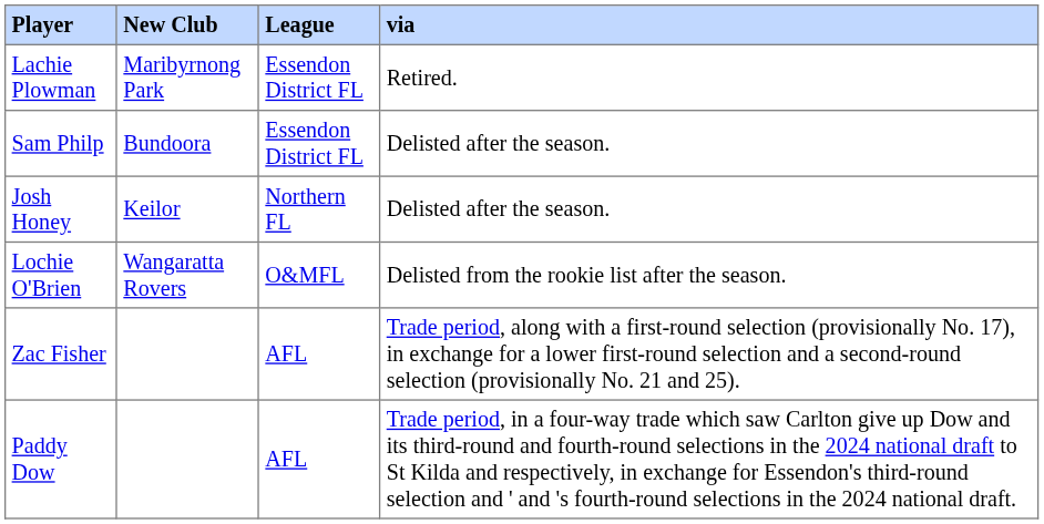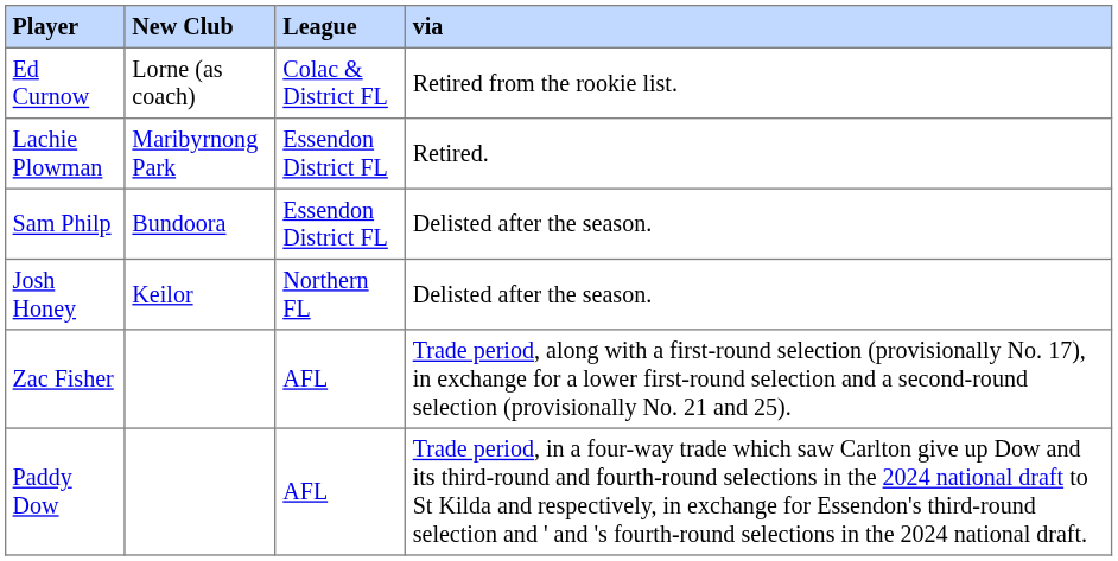 <table border="1" cellpadding="4" cellspacing="0"  style="text-align:left; font-size:95%; border-collapse:collapse; width:80%;">
 <tr style="background:#C1D8FF;">
 <th>Player</th>
 <th>New Club</th>
 <th>League</th>
 <th>via</th>
+</tr>
+<tr>
+<td><a href='#'>Ed Curnow</a></td>
+<td>Lorne (as coach)</td>
+<td><a href='#'>Colac & District FL</a></td>
+<td>Retired from the rookie list.</td>
 </tr>
 <tr>
 <td><a href='#'>Lachie Plowman</a></td>
 <td><a href='#'>Maribyrnong Park</a></td>
 <td><a href='#'>Essendon District FL</a></td>
 <td>Retired.</td>
 </tr>
 <tr>
 <td><a href='#'>Sam Philp</a></td>
 <td><a href='#'>Bundoora</a></td>
 <td><a href='#'>Essendon District FL</a></td>
 <td>Delisted after the season.</td>
 </tr>
 <tr>
 <td><a href='#'>Josh Honey</a></td>
 <td><a href='#'>Keilor</a></td>
 <td><a href='#'>Northern FL</a></td>
 <td>Delisted after the season.</td>
 </tr>
 <tr>
-<td><a href='#'>Lochie O'Brien</a></td>
-<td><a href='#'>Wangaratta Rovers</a></td>
-<td><a href='#'>O&MFL</a></td>
-<td>Delisted from the rookie list after the season.</td>
-</tr>
-<tr>
 <td><a href='#'>Zac Fisher</a></td>
 <td></td>
 <td><a href='#'>AFL</a></td>
 <td><a href='#'>Trade period</a>, along with a first-round selection (provisionally No. 17), in exchange for a lower first-round selection and a second-round selection (provisionally No. 21 and 25).</td>
 </tr>
 <tr>
 <td><a href='#'>Paddy Dow</a></td>
 <td></td>
 <td><a href='#'>AFL</a></td>
 <td><a href='#'>Trade period</a>, in a four-way trade which saw Carlton give up Dow and its third-round and fourth-round selections in the <a href='#'>2024 national draft</a> to St Kilda and  respectively, in exchange for Essendon's third-round selection and ' and 's fourth-round selections in the 2024 national draft.</td>
 </tr>
 </table>
